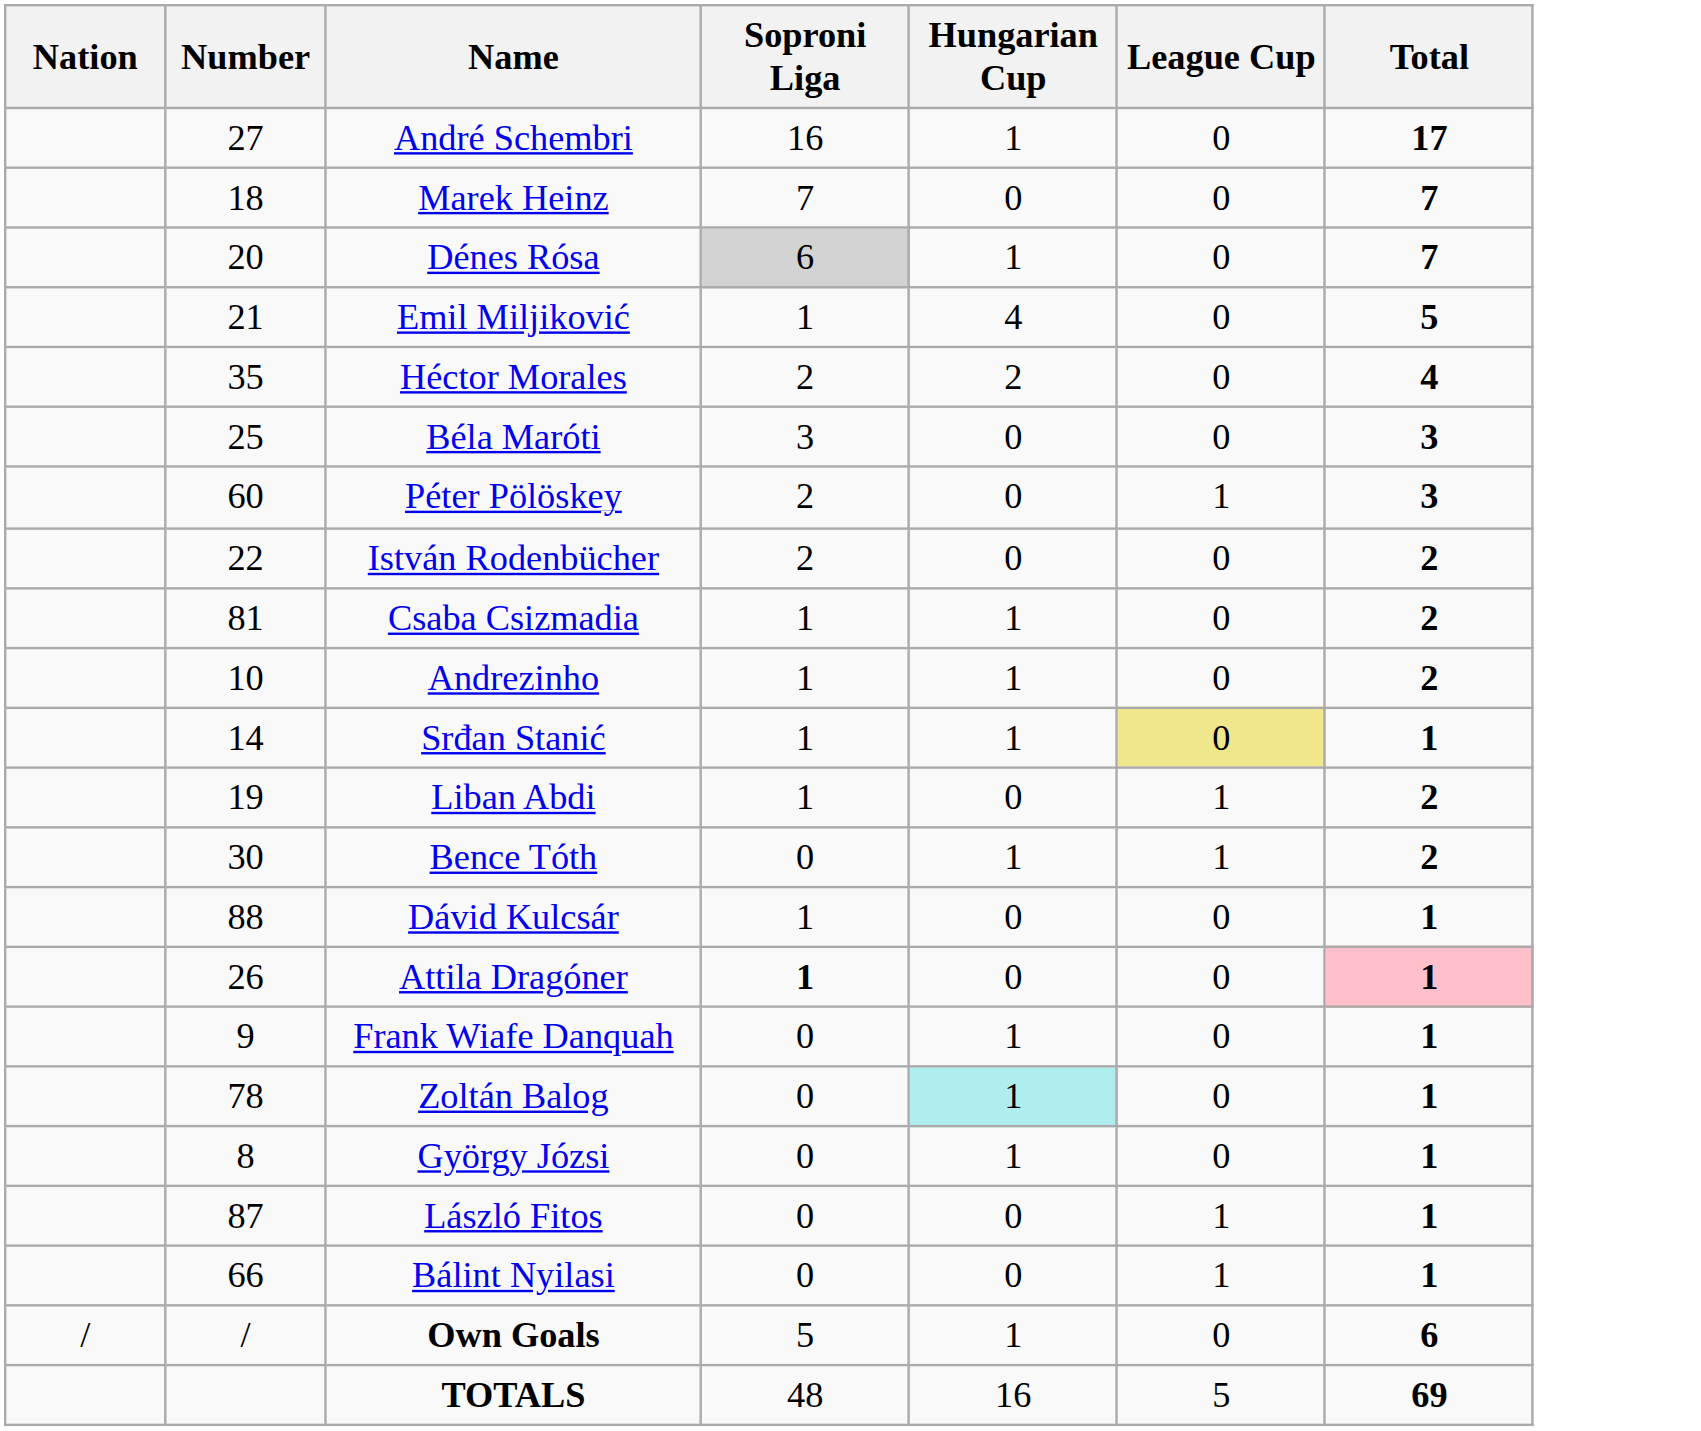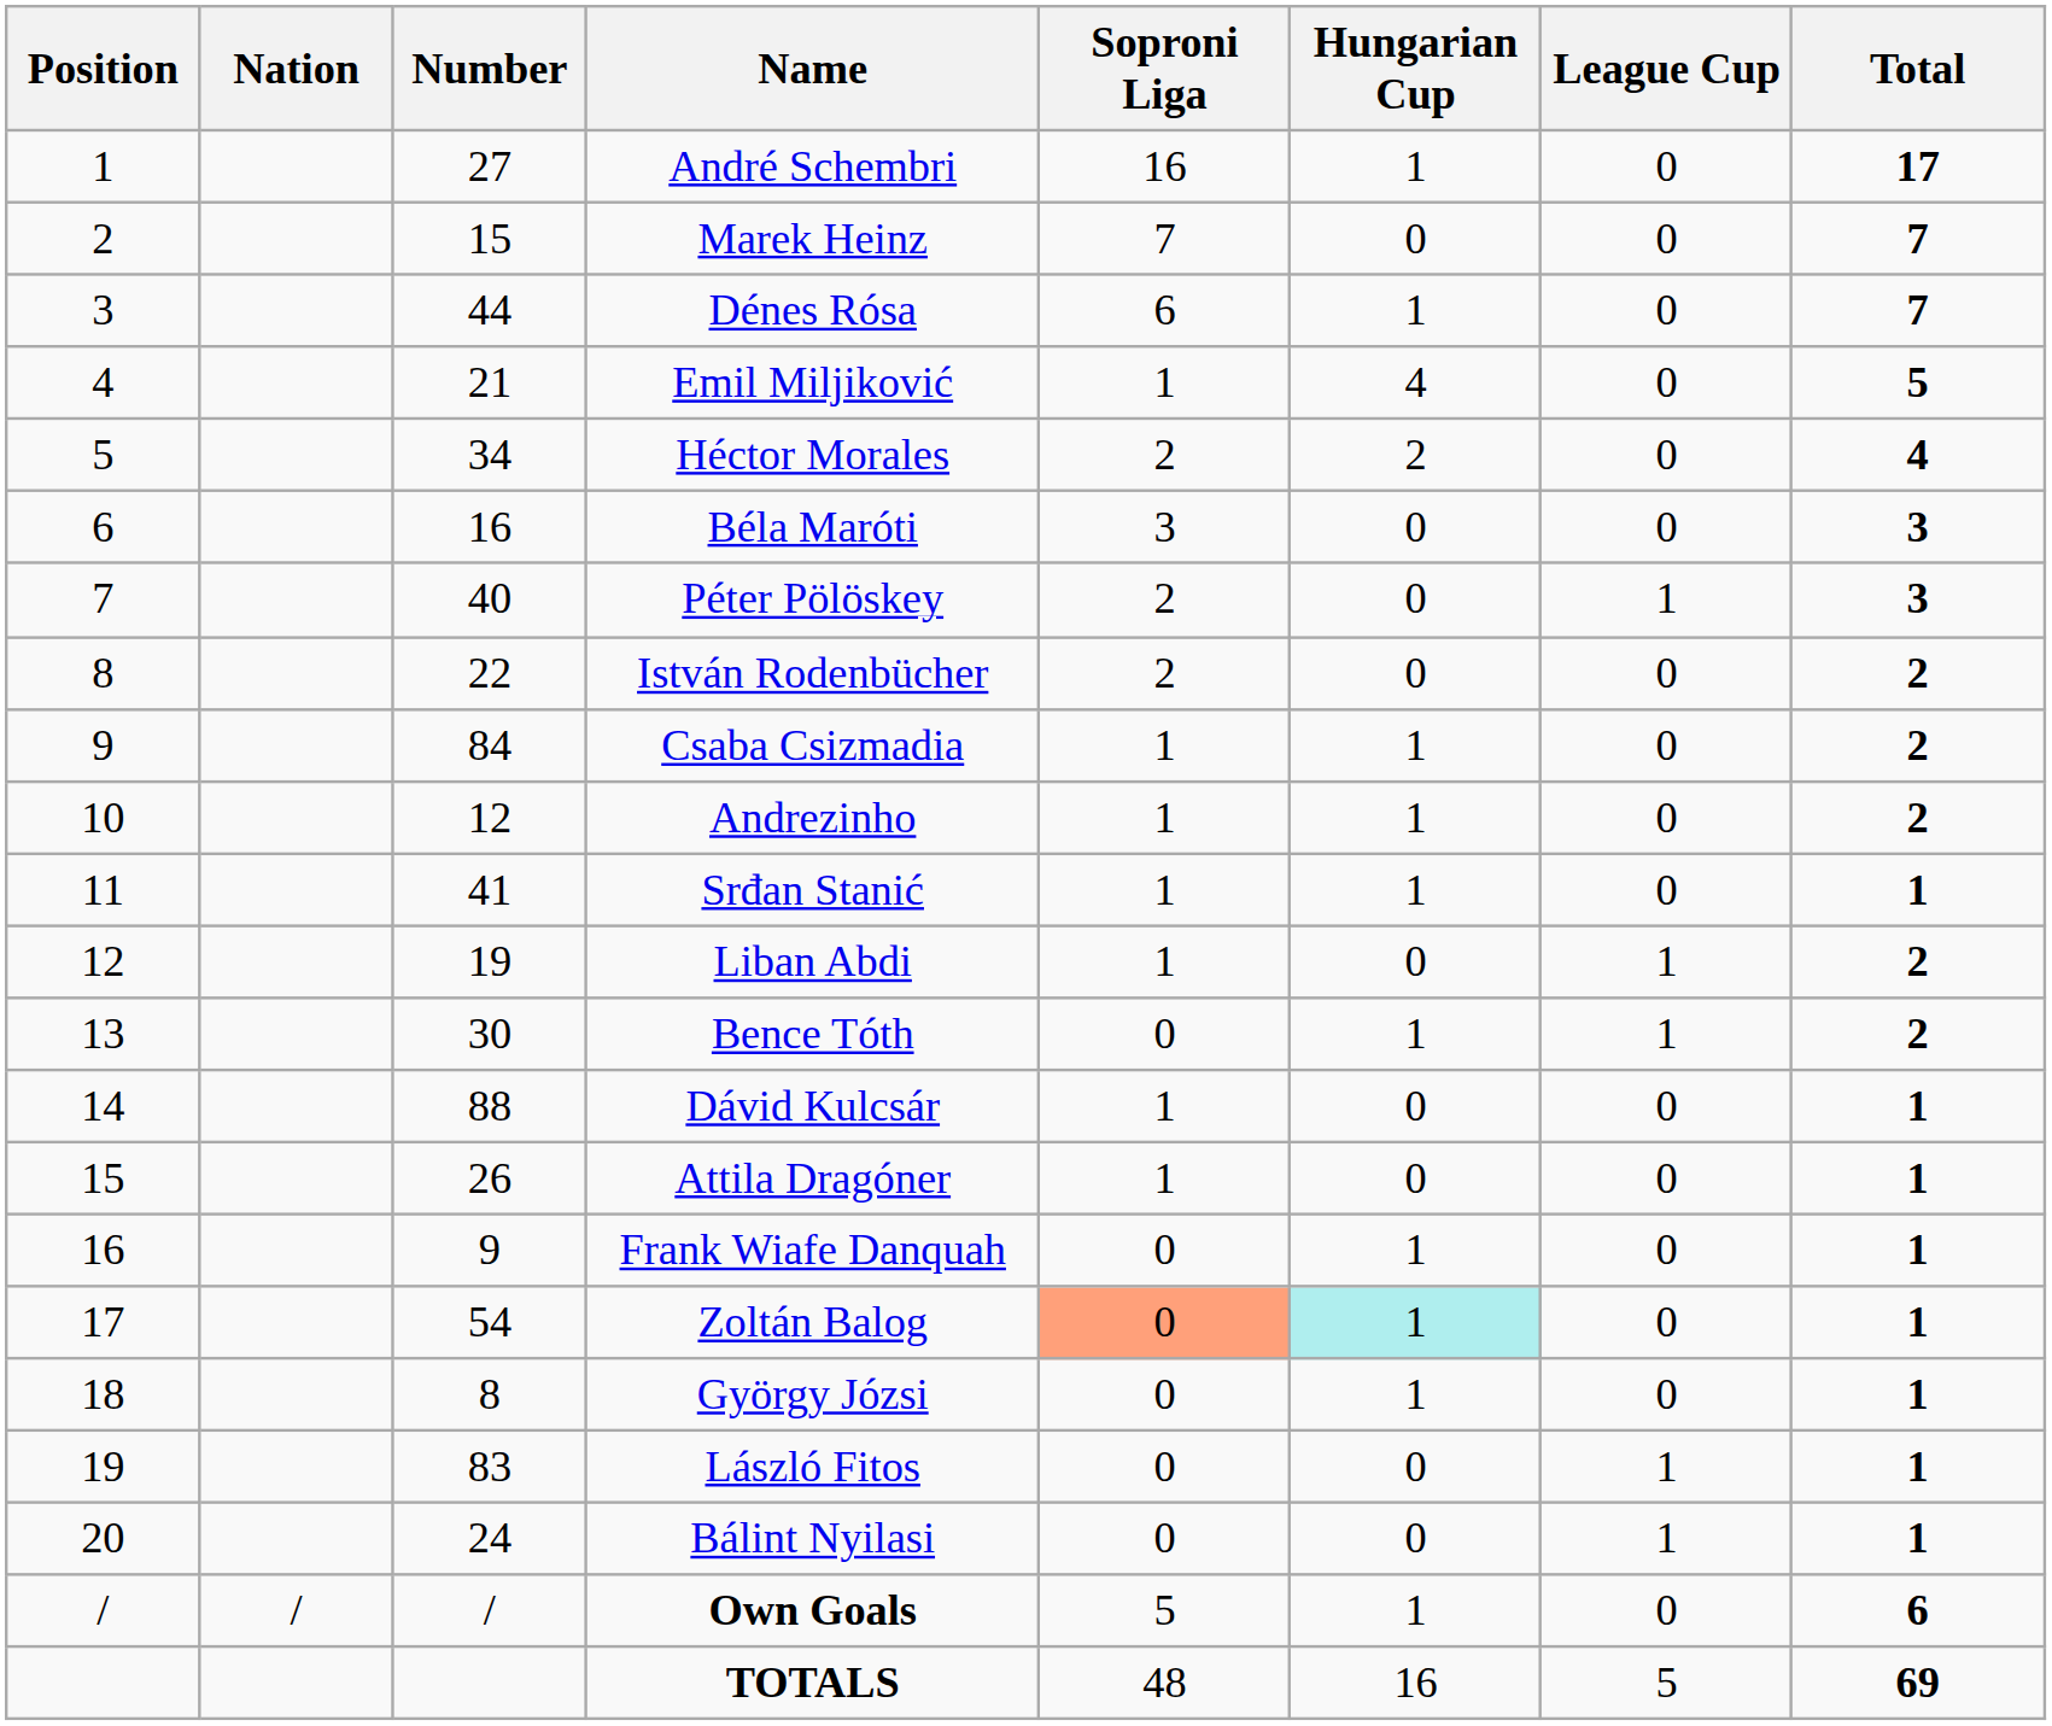 <table class="wikitable" style="font-size: 95%; text-align: center;">
 <tr>
+<th width=60>Position</th>
 <th width=60>Nation</th>
 <th width=60>Number</th>
 <th width=150>Name</th>
 <th width=80>Soproni Liga</th>
 <th width=80>Hungarian Cup</th>
 <th width=80>League Cup</th>
 <th width=80>Total</th>
 </tr>
 <tr>
+<td>1</td>
 <td></td>
 <td>27</td>
 <td><a href='#'>André Schembri</a></td>
 <td>16</td>
 <td>1</td>
 <td>0</td>
 <td><strong>17</strong></td>
 </tr>
 <tr>
+<td>2</td>
 <td></td>
-<td>18</td>
+<td>15</td>
 <td><a href='#'>Marek Heinz</a></td>
 <td>7</td>
 <td>0</td>
 <td>0</td>
 <td><strong>7</strong></td>
 </tr>
 <tr>
+<td>3</td>
 <td></td>
-<td>20</td>
+<td>44</td>
 <td><a href='#'>Dénes Rósa</a></td>
-<td style="background: lightgrey;">6</td>
+<td>6</td>
 <td>1</td>
 <td>0</td>
 <td><strong>7</strong></td>
 </tr>
 <tr>
+<td>4</td>
 <td></td>
 <td>21</td>
 <td><a href='#'>Emil Miljiković</a></td>
 <td>1</td>
 <td>4</td>
 <td>0</td>
 <td><strong>5</strong></td>
 </tr>
 <tr>
+<td>5</td>
 <td></td>
-<td>35</td>
+<td>34</td>
 <td><a href='#'>Héctor Morales</a></td>
 <td>2</td>
 <td>2</td>
 <td>0</td>
 <td><strong>4</strong></td>
 </tr>
 <tr>
+<td>6</td>
 <td></td>
-<td>25</td>
+<td>16</td>
 <td><a href='#'>Béla Maróti</a></td>
 <td>3</td>
 <td>0</td>
 <td>0</td>
 <td><strong>3</strong></td>
 </tr>
 <tr>
+<td>7</td>
 <td></td>
-<td>60</td>
+<td>40</td>
 <td><a href='#'>Péter Pölöskey</a></td>
 <td>2</td>
 <td>0</td>
 <td>1</td>
 <td><strong>3</strong></td>
 </tr>
 <tr>
+<td>8</td>
 <td></td>
 <td>22</td>
 <td><a href='#'>István Rodenbücher</a></td>
 <td>2</td>
 <td>0</td>
 <td>0</td>
 <td><strong>2</strong></td>
 </tr>
 <tr>
+<td>9</td>
 <td> </td>
-<td>81</td>
+<td>84</td>
 <td><a href='#'>Csaba Csizmadia</a></td>
 <td>1</td>
 <td>1</td>
 <td>0</td>
 <td><strong>2</strong></td>
 </tr>
 <tr>
+<td>10</td>
 <td></td>
-<td>10</td>
+<td>12</td>
 <td><a href='#'>Andrezinho</a></td>
 <td>1</td>
 <td>1</td>
 <td>0</td>
 <td><strong>2</strong></td>
 </tr>
 <tr>
+<td>11</td>
 <td></td>
-<td>14</td>
+<td>41</td>
 <td><a href='#'>Srđan Stanić</a></td>
 <td>1</td>
 <td>1</td>
-<td style="background: khaki;">0</td>
+<td>0</td>
 <td><strong>1</strong></td>
 </tr>
 <tr>
+<td>12</td>
 <td> </td>
 <td>19</td>
 <td><a href='#'>Liban Abdi</a></td>
 <td>1</td>
 <td>0</td>
 <td>1</td>
 <td><strong>2</strong></td>
 </tr>
 <tr>
+<td>13</td>
 <td></td>
 <td>30</td>
 <td><a href='#'>Bence Tóth</a></td>
 <td>0</td>
 <td>1</td>
 <td>1</td>
 <td><strong>2</strong></td>
 </tr>
 <tr>
+<td>14</td>
 <td></td>
 <td>88</td>
 <td><a href='#'>Dávid Kulcsár</a></td>
 <td>1</td>
 <td>0</td>
 <td>0</td>
 <td><strong>1</strong></td>
 </tr>
 <tr>
+<td>15</td>
 <td></td>
 <td>26</td>
 <td><a href='#'>Attila Dragóner</a></td>
-<td><strong>1</strong></td>
+<td>1</td>
 <td>0</td>
 <td>0</td>
-<td style="background: pink;"><strong>1</strong></td>
+<td><strong>1</strong></td>
 </tr>
 <tr>
+<td>16</td>
 <td></td>
 <td>9</td>
 <td><a href='#'>Frank Wiafe Danquah</a></td>
 <td>0</td>
 <td>1</td>
 <td>0</td>
 <td><strong>1</strong></td>
 </tr>
 <tr>
+<td>17</td>
 <td></td>
-<td>78</td>
+<td>54</td>
 <td><a href='#'>Zoltán Balog</a></td>
-<td>0</td>
+<td style="background: lightsalmon;">0</td>
 <td style="background: paleturquoise;">1</td>
 <td>0</td>
 <td><strong>1</strong></td>
 </tr>
 <tr>
+<td>18</td>
 <td></td>
 <td>8</td>
 <td><a href='#'>György Józsi</a></td>
 <td>0</td>
 <td>1</td>
 <td>0</td>
 <td><strong>1</strong></td>
 </tr>
 <tr>
+<td>19</td>
 <td></td>
-<td>87</td>
+<td>83</td>
 <td><a href='#'>László Fitos</a></td>
 <td>0</td>
 <td>0</td>
 <td>1</td>
 <td><strong>1</strong></td>
 </tr>
 <tr>
+<td>20</td>
 <td></td>
-<td>66</td>
+<td>24</td>
 <td><a href='#'>Bálint Nyilasi</a></td>
 <td>0</td>
 <td>0</td>
 <td>1</td>
 <td><strong>1</strong></td>
 </tr>
 <tr>
+<td>/</td>
 <td>/</td>
 <td>/</td>
 <td><strong>Own Goals</strong></td>
 <td>5</td>
 <td>1</td>
 <td>0</td>
 <td><strong>6</strong></td>
 </tr>
 <tr>
 <td></td>
 <td></td>
+<td></td>
 <td><strong>TOTALS</strong></td>
 <td>48</td>
 <td>16</td>
 <td>5</td>
 <td><strong>69</strong></td>
 </tr>
 </table>
